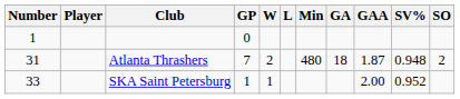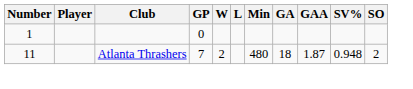 <table class="wikitable sortable" style="text-align: center;">
 <tr>
 <th scope="col">Number</th>
 <th scope="col">Player</th>
 <th scope="col">Club</th>
 <th scope="col">GP</th>
 <th scope="col">W</th>
 <th scope="col">L</th>
 <th scope="col">Min</th>
 <th scope="col">GA</th>
 <th scope="col">GAA</th>
 <th scope="col">SV%</th>
 <th scope="col">SO</th>
 </tr>
 <tr>
 <td>1</td>
 <td scope="row" align=left></td>
 <td align=left></td>
 <td>0</td>
 <td></td>
 <td></td>
 <td></td>
 <td></td>
 <td></td>
 <td></td>
 <td></td>
 </tr>
 <tr>
-<td>31</td>
+<td>11</td>
 <td scope="row" align=left></td>
 <td align=left><a href='#'>Atlanta Thrashers</a></td>
 <td>7</td>
 <td>2</td>
 <td></td>
 <td>480</td>
 <td>18</td>
 <td>1.87</td>
 <td>0.948</td>
 <td>2</td>
 </tr>
-<tr>
-<td>33</td>
-<td scope="row" align=left></td>
-<td align=left><a href='#'>SKA Saint Petersburg</a></td>
-<td>1</td>
-<td>1</td>
-<td></td>
-<td></td>
-<td></td>
-<td>2.00</td>
-<td>0.952</td>
-<td></td>
-</tr>
 </table>
